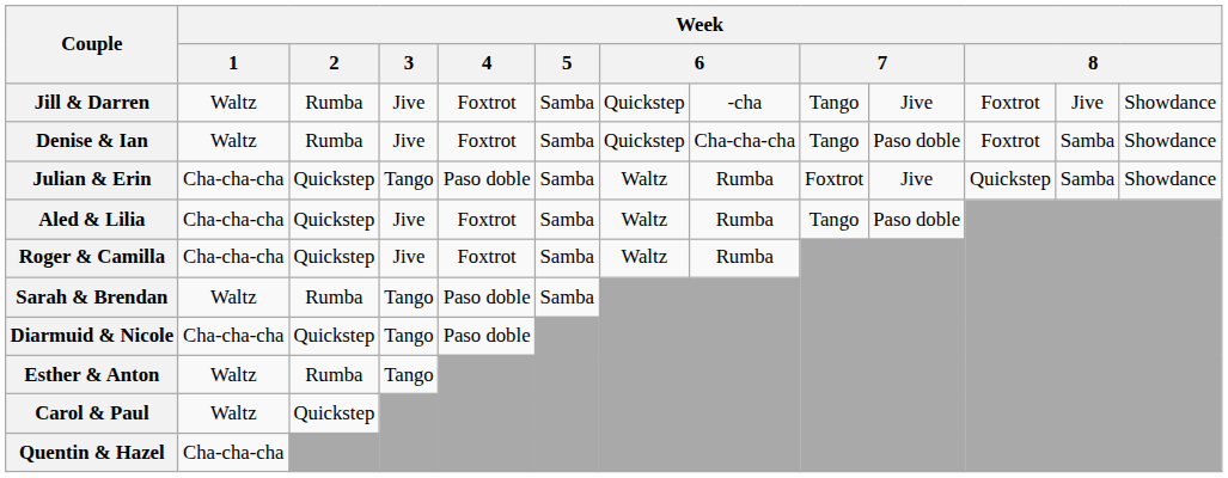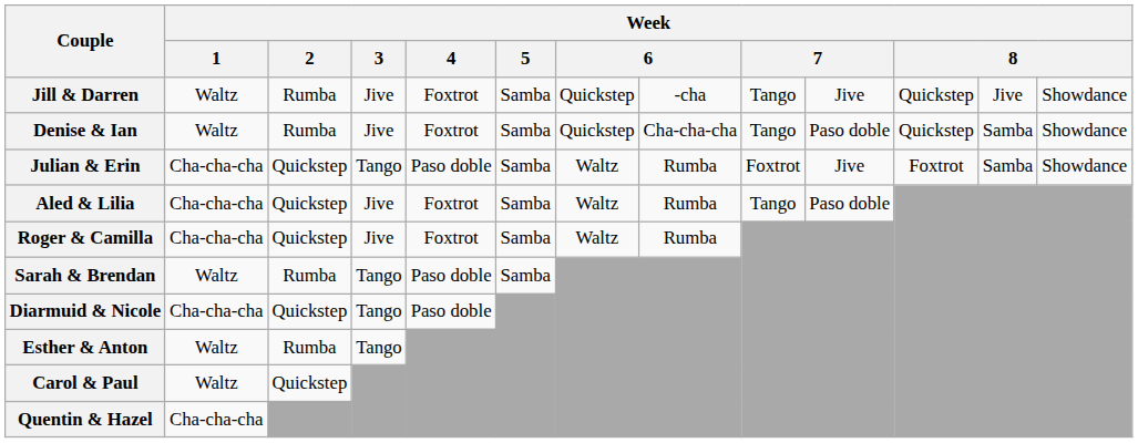 <table class="wikitable unsortable" style="text-align:center; font-size:85%; line-height:20px">
 <tr>
 <th rowspan="2">Couple</th>
 <th colspan="12">Week</th>
 </tr>
 <tr>
 <th scope="col">1</th>
 <th scope="col">2</th>
 <th scope="col">3</th>
 <th scope="col">4</th>
 <th scope="col">5</th>
 <th scope="col" colspan="2">6</th>
 <th scope="col" colspan="2">7</th>
 <th scope="col" colspan="3">8</th>
 </tr>
 <tr>
 <th scope="row">Jill & Darren</th>
 <td>Waltz</td>
 <td>Rumba</td>
 <td>Jive</td>
 <td>Foxtrot</td>
 <td>Samba</td>
 <td>Quickstep</td>
 <td>-cha</td>
 <td>Tango</td>
 <td>Jive</td>
-<td>Foxtrot</td>
+<td>Quickstep</td>
 <td>Jive</td>
 <td>Showdance</td>
 </tr>
 <tr>
 <th scope="row">Denise & Ian</th>
 <td>Waltz</td>
 <td>Rumba</td>
 <td>Jive</td>
 <td>Foxtrot</td>
 <td>Samba</td>
 <td>Quickstep</td>
 <td>Cha-cha-cha</td>
 <td>Tango</td>
 <td>Paso doble</td>
-<td>Foxtrot</td>
+<td>Quickstep</td>
 <td>Samba</td>
 <td>Showdance</td>
 </tr>
 <tr>
 <th scope="row">Julian & Erin</th>
 <td>Cha-cha-cha</td>
 <td>Quickstep</td>
 <td>Tango</td>
 <td>Paso doble</td>
 <td>Samba</td>
 <td>Waltz</td>
 <td>Rumba</td>
 <td>Foxtrot</td>
 <td>Jive</td>
-<td>Quickstep</td>
+<td>Foxtrot</td>
 <td>Samba</td>
 <td>Showdance</td>
 </tr>
 <tr>
 <th scope="row">Aled & Lilia</th>
 <td>Cha-cha-cha</td>
 <td>Quickstep</td>
 <td>Jive</td>
 <td>Foxtrot</td>
 <td>Samba</td>
 <td>Waltz</td>
 <td>Rumba</td>
 <td>Tango</td>
 <td>Paso doble</td>
 <td colspan="3" rowspan="7" bgcolor="darkgray"></td>
 </tr>
 <tr>
 <th scope="row">Roger & Camilla</th>
 <td>Cha-cha-cha</td>
 <td>Quickstep</td>
 <td>Jive</td>
 <td>Foxtrot</td>
 <td>Samba</td>
 <td>Waltz</td>
 <td>Rumba</td>
 <td colspan="2" rowspan="6" bgcolor="darkgray"></td>
 </tr>
 <tr>
 <th scope="row">Sarah & Brendan</th>
 <td>Waltz</td>
 <td>Rumba</td>
 <td>Tango</td>
 <td>Paso doble</td>
 <td>Samba</td>
 <td colspan="2" rowspan="5" bgcolor="darkgray"></td>
 </tr>
 <tr>
 <th scope="row">Diarmuid & Nicole</th>
 <td>Cha-cha-cha</td>
 <td>Quickstep</td>
 <td>Tango</td>
 <td>Paso doble</td>
 <td rowspan="4" bgcolor="darkgray"></td>
 </tr>
 <tr>
 <th scope="row">Esther & Anton</th>
 <td>Waltz</td>
 <td>Rumba</td>
 <td>Tango</td>
 <td rowspan="3" bgcolor="darkgray"></td>
 </tr>
 <tr>
 <th scope="row">Carol & Paul</th>
 <td>Waltz</td>
 <td>Quickstep</td>
 <td rowspan="2" bgcolor="darkgray"></td>
 </tr>
 <tr>
 <th scope="row">Quentin & Hazel</th>
 <td>Cha-cha-cha</td>
 <td bgcolor="darkgray"></td>
 </tr>
 </table>
